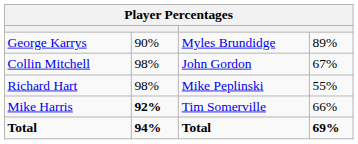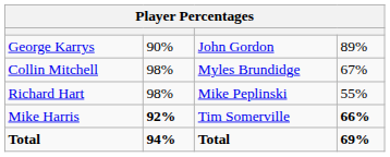 <table class="wikitable">
 <tr>
 <th colspan=4 width=400>Player Percentages</th>
 </tr>
 <tr>
 <th colspan=2 width=200></th>
 <th colspan=2 width=200></th>
 </tr>
 <tr>
 <td><a href='#'>George Karrys</a></td>
 <td>90%</td>
-<td><a href='#'>Myles Brundidge</a></td>
+<td><a href='#'>John Gordon</a></td>
 <td>89%</td>
 </tr>
 <tr>
 <td><a href='#'>Collin Mitchell</a></td>
 <td>98%</td>
-<td><a href='#'>John Gordon</a></td>
+<td><a href='#'>Myles Brundidge</a></td>
 <td>67%</td>
 </tr>
 <tr>
 <td><a href='#'>Richard Hart</a></td>
 <td>98%</td>
 <td><a href='#'>Mike Peplinski</a></td>
 <td>55%</td>
 </tr>
 <tr>
 <td><a href='#'>Mike Harris</a></td>
 <td><strong>92%</strong></td>
 <td><a href='#'>Tim Somerville</a></td>
-<td>66%</td>
+<td><strong>66%</strong></td>
 </tr>
 <tr>
 <td><strong>Total</strong></td>
 <td><strong>94%</strong></td>
 <td><strong>Total</strong></td>
 <td><strong>69%</strong></td>
 </tr>
 </table>
